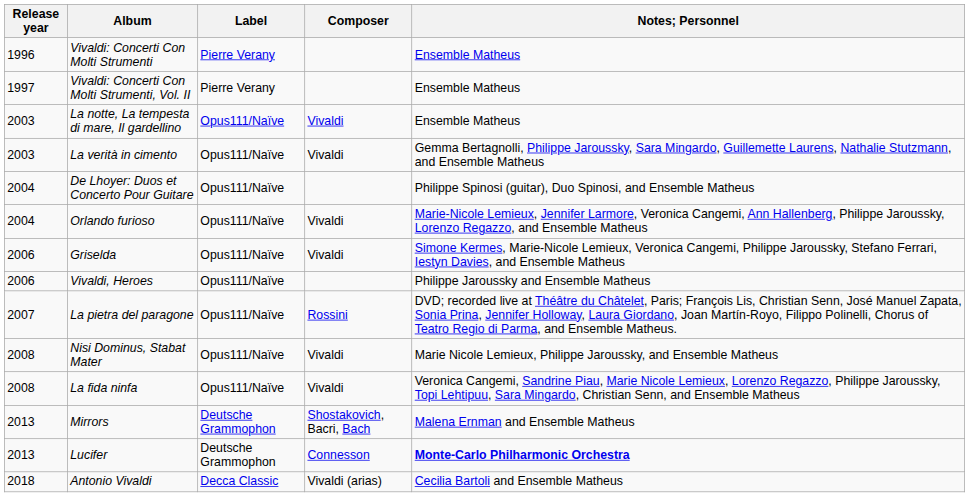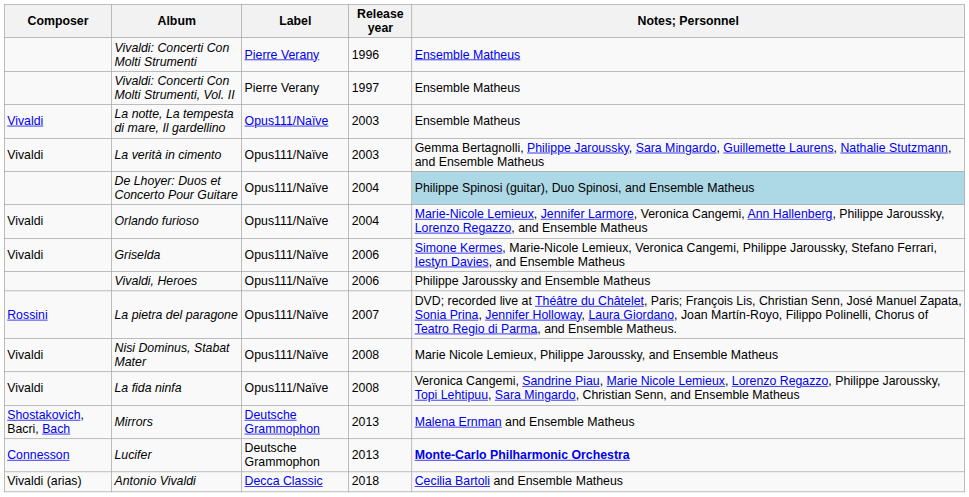 <table class="wikitable sortable mw-collapsible">
 <tr>
-<th>Release year</th>
+<th>Composer</th>
 <th>Album</th>
 <th>Label</th>
-<th>Composer</th>
+<th>Release year</th>
 <th>Notes; Personnel</th>
 </tr>
 <tr>
-<td>1996</td>
+<td></td>
 <td><em>Vivaldi: Concerti Con Molti Strumenti</em></td>
 <td><a href='#'>Pierre Verany</a></td>
-<td></td>
+<td>1996</td>
 <td><a href='#'>Ensemble Matheus</a></td>
 </tr>
 <tr>
-<td>1997</td>
+<td></td>
 <td><em>Vivaldi: Concerti Con Molti Strumenti, Vol. II</em></td>
 <td>Pierre Verany</td>
-<td></td>
+<td>1997</td>
 <td>Ensemble Matheus</td>
 </tr>
 <tr>
-<td>2003</td>
+<td><a href='#'>Vivaldi</a></td>
 <td><em>La notte, La tempesta di mare, Il gardellino</em></td>
 <td><a href='#'>Opus111/Naïve</a></td>
-<td><a href='#'>Vivaldi</a></td>
+<td>2003</td>
 <td>Ensemble Matheus</td>
 </tr>
 <tr>
-<td>2003</td>
+<td>Vivaldi</td>
 <td><em>La verità in cimento</em></td>
 <td>Opus111/Naïve</td>
-<td>Vivaldi</td>
+<td>2003</td>
 <td>Gemma Bertagnolli, <a href='#'>Philippe Jaroussky</a>, <a href='#'>Sara Mingardo</a>, <a href='#'>Guillemette Laurens</a>, <a href='#'>Nathalie Stutzmann</a>, and Ensemble Matheus</td>
 </tr>
 <tr>
-<td>2004</td>
+<td></td>
 <td><em>De Lhoyer: Duos et Concerto Pour Guitare</em></td>
 <td>Opus111/Naïve</td>
-<td></td>
-<td>Philippe Spinosi (guitar), Duo Spinosi, and Ensemble Matheus</td>
+<td>2004</td>
+<td style="background: lightblue;">Philippe Spinosi (guitar), Duo Spinosi, and Ensemble Matheus</td>
 </tr>
 <tr>
-<td>2004</td>
+<td>Vivaldi</td>
 <td><em>Orlando furioso</em></td>
 <td>Opus111/Naïve</td>
-<td>Vivaldi</td>
+<td>2004</td>
 <td><a href='#'>Marie-Nicole Lemieux</a>, <a href='#'>Jennifer Larmore</a>, Veronica Cangemi, <a href='#'>Ann Hallenberg</a>, Philippe Jaroussky, <a href='#'>Lorenzo Regazzo</a>, and Ensemble Matheus</td>
 </tr>
 <tr>
-<td>2006</td>
+<td>Vivaldi</td>
 <td><em>Griselda</em></td>
 <td>Opus111/Naïve</td>
-<td>Vivaldi</td>
+<td>2006</td>
 <td><a href='#'>Simone Kermes</a>, Marie-Nicole Lemieux, Veronica Cangemi, Philippe Jaroussky, Stefano Ferrari, <a href='#'>Iestyn Davies</a>, and Ensemble Matheus</td>
 </tr>
 <tr>
-<td>2006</td>
+<td></td>
 <td><em>Vivaldi, Heroes</em></td>
 <td>Opus111/Naïve</td>
-<td></td>
+<td>2006</td>
 <td>Philippe Jaroussky and Ensemble Matheus</td>
 </tr>
 <tr>
-<td>2007</td>
+<td><a href='#'>Rossini</a></td>
 <td><em>La pietra del paragone</em></td>
 <td>Opus111/Naïve</td>
-<td><a href='#'>Rossini</a></td>
+<td>2007</td>
 <td>DVD; recorded live at <a href='#'>Théâtre du Châtelet</a>, Paris; François Lis, Christian Senn, José Manuel Zapata, <a href='#'>Sonia Prina</a>, <a href='#'>Jennifer Holloway</a>, <a href='#'>Laura Giordano</a>, Joan Martín-Royo, Filippo Polinelli, Chorus of <a href='#'>Teatro Regio di Parma</a>, and Ensemble Matheus.</td>
 </tr>
 <tr>
-<td>2008</td>
+<td>Vivaldi</td>
 <td><em>Nisi Dominus, Stabat Mater</em></td>
 <td>Opus111/Naïve</td>
-<td>Vivaldi</td>
+<td>2008</td>
 <td>Marie Nicole Lemieux, Philippe Jaroussky, and Ensemble Matheus</td>
 </tr>
 <tr>
-<td>2008</td>
+<td>Vivaldi</td>
 <td><em>La fida ninfa</em></td>
 <td>Opus111/Naïve</td>
-<td>Vivaldi</td>
+<td>2008</td>
 <td>Veronica Cangemi, <a href='#'>Sandrine Piau</a>, <a href='#'>Marie Nicole Lemieux</a>, <a href='#'>Lorenzo Regazzo</a>, Philippe Jaroussky, <a href='#'>Topi Lehtipuu</a>, <a href='#'>Sara Mingardo</a>, Christian Senn, and Ensemble Matheus</td>
 </tr>
 <tr>
-<td>2013</td>
+<td><a href='#'>Shostakovich</a>, Bacri, <a href='#'>Bach</a></td>
 <td><em>Mirrors</em></td>
 <td><a href='#'>Deutsche Grammophon</a></td>
-<td><a href='#'>Shostakovich</a>, Bacri, <a href='#'>Bach</a></td>
+<td>2013</td>
 <td><a href='#'>Malena Ernman</a> and Ensemble Matheus</td>
 </tr>
 <tr>
-<td>2013</td>
+<td><a href='#'>Connesson</a></td>
 <td><em>Lucifer</em></td>
 <td>Deutsche Grammophon</td>
-<td><a href='#'>Connesson</a></td>
+<td>2013</td>
 <td><strong><a href='#'>Monte-Carlo Philharmonic Orchestra</a></strong></td>
 </tr>
 <tr>
-<td>2018</td>
+<td>Vivaldi (arias)</td>
 <td><em>Antonio Vivaldi</em></td>
 <td><a href='#'>Decca Classic</a></td>
-<td>Vivaldi (arias)</td>
+<td>2018</td>
 <td><a href='#'>Cecilia Bartoli</a> and Ensemble Matheus</td>
 </tr>
 </table>
